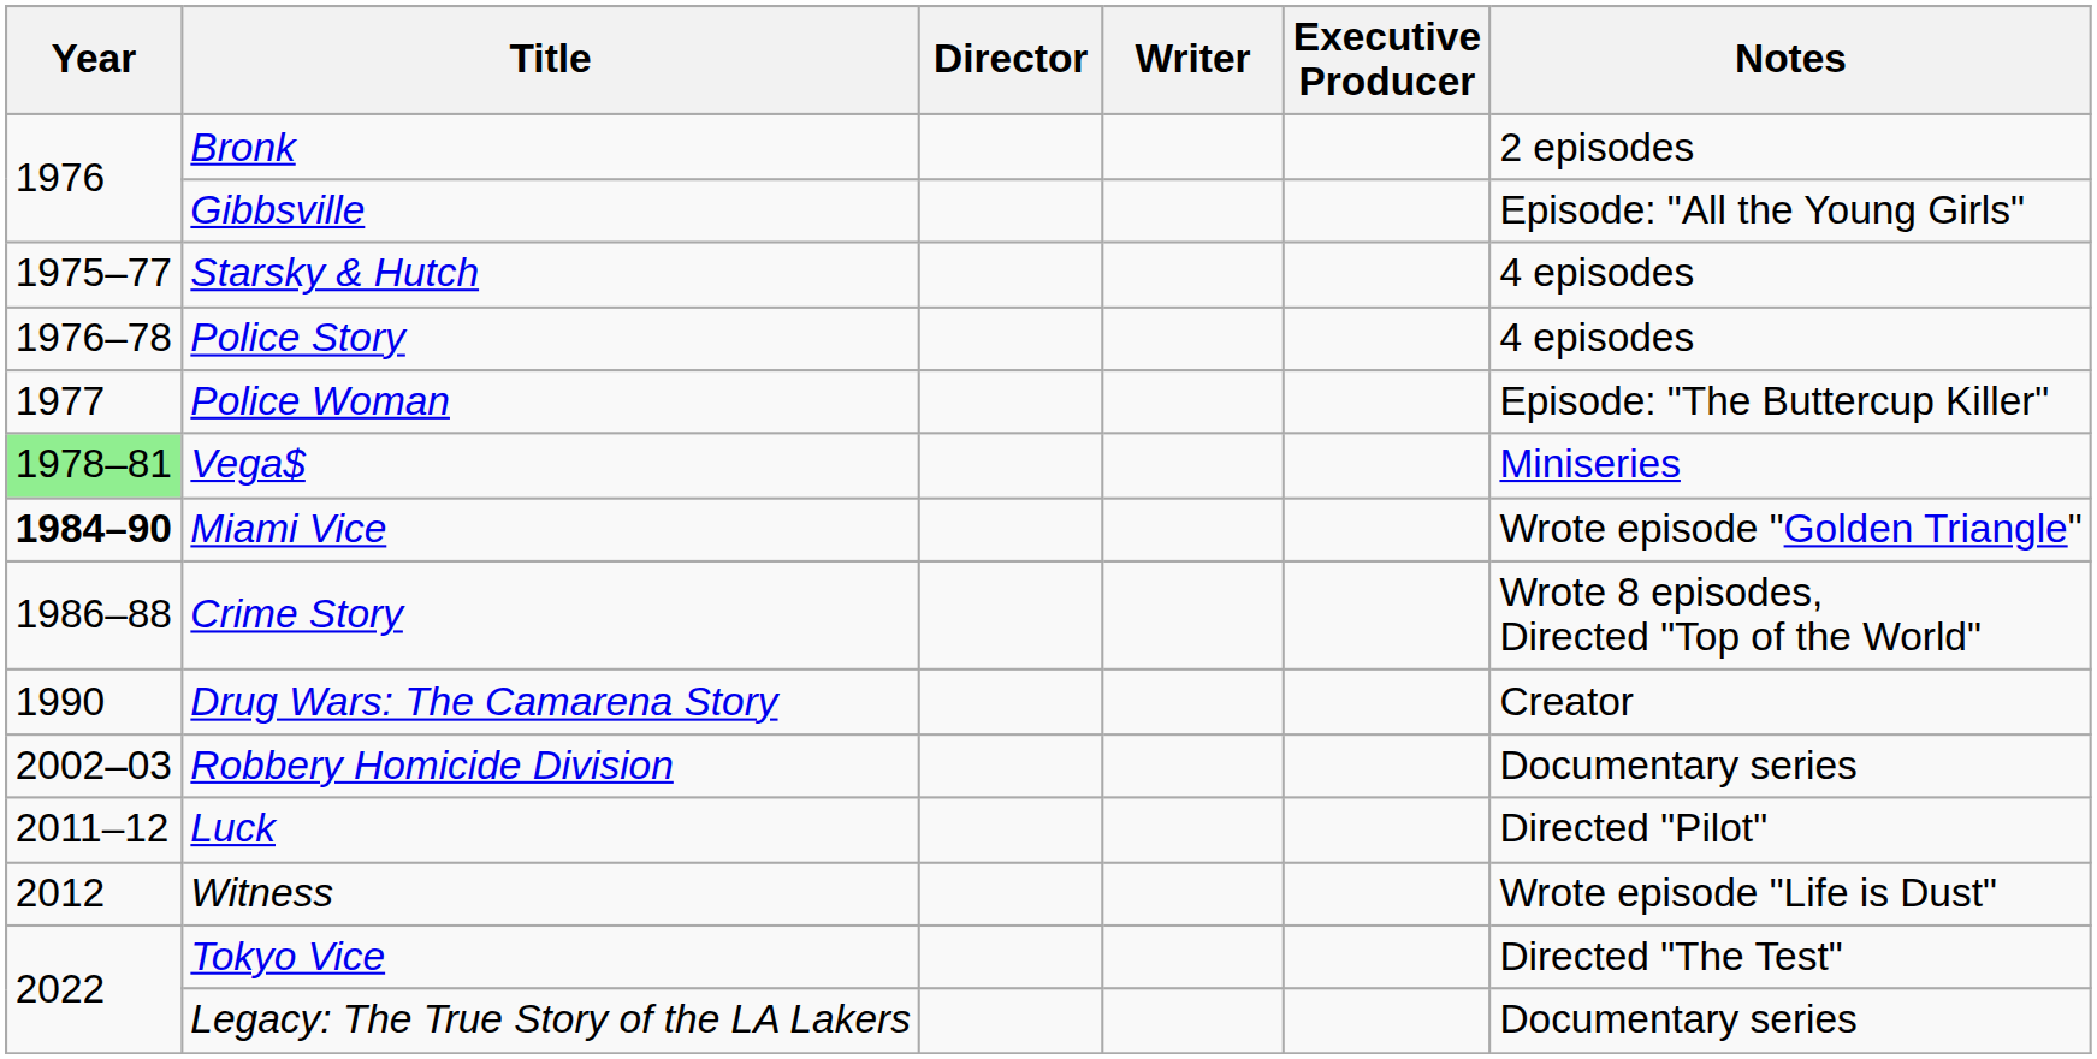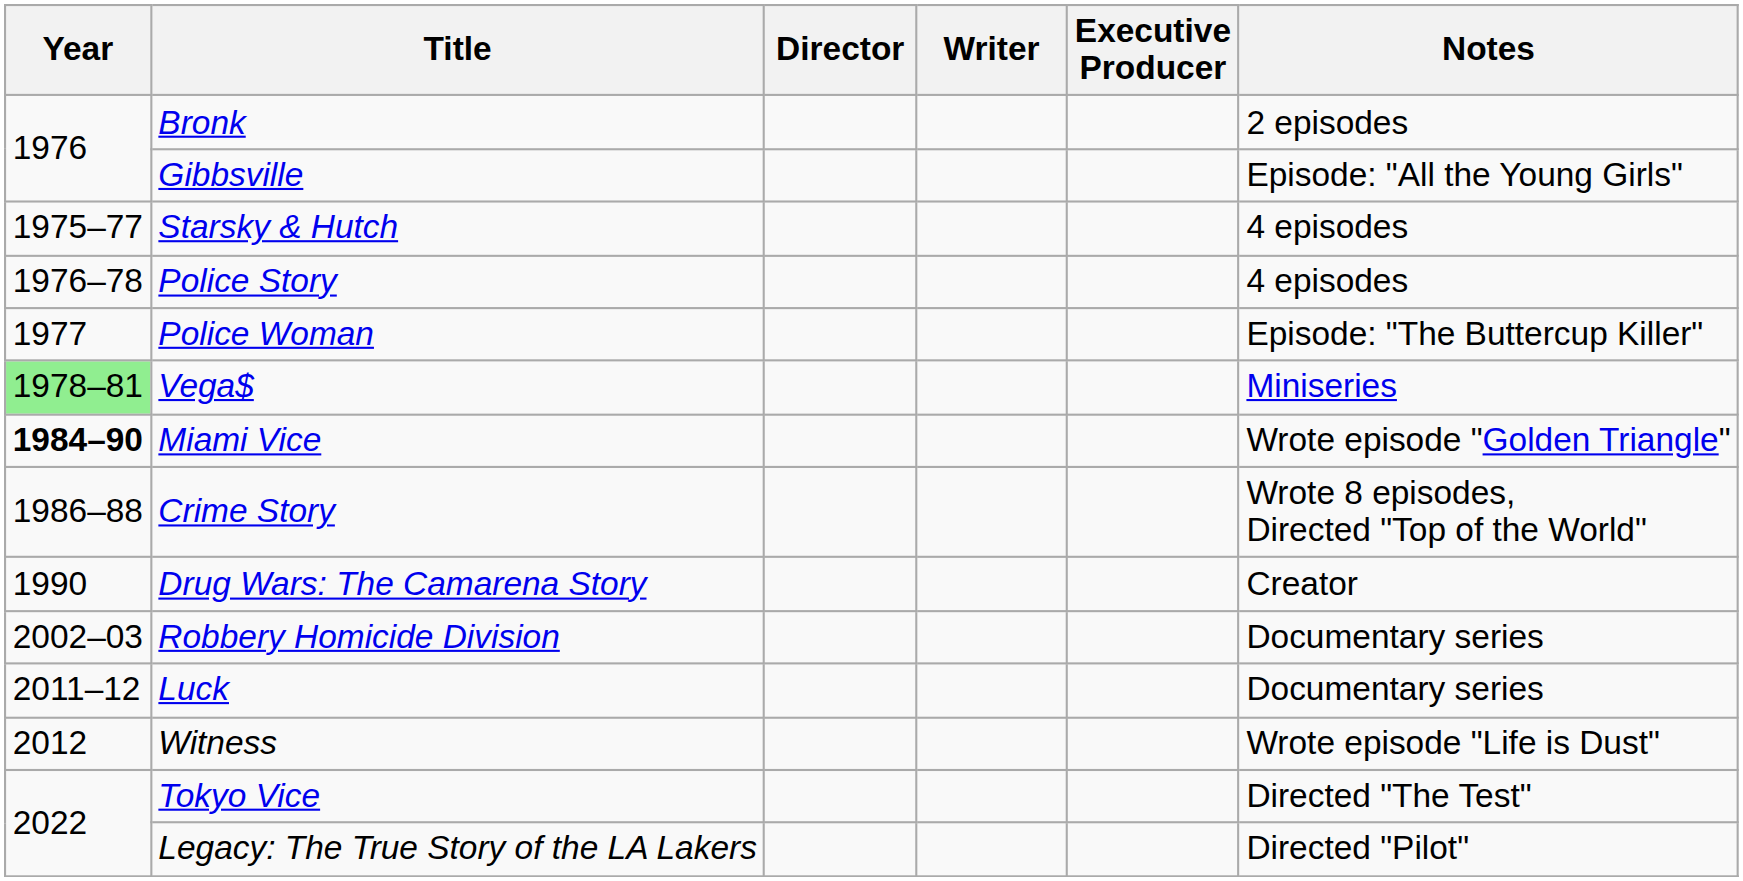 <table class="wikitable">
 <tr>
 <th>Year</th>
 <th>Title</th>
 <th width=65>Director</th>
 <th width=65>Writer</th>
 <th width=65>Executive<br>Producer</th>
 <th>Notes</th>
 </tr>
 <tr>
 <td rowspan=2>1976</td>
 <td><em><a href='#'>Bronk</a></em></td>
 <td></td>
 <td></td>
 <td></td>
 <td>2 episodes</td>
 </tr>
 <tr>
 <td><a href='#'><em>Gibbsville</em></a></td>
 <td></td>
 <td></td>
 <td></td>
 <td>Episode: "All the Young Girls"</td>
 </tr>
 <tr>
 <td>1975–77</td>
 <td><em><a href='#'>Starsky & Hutch</a></em></td>
 <td></td>
 <td></td>
 <td></td>
 <td>4 episodes</td>
 </tr>
 <tr>
 <td>1976–78</td>
 <td><em><a href='#'>Police Story</a></em></td>
 <td></td>
 <td></td>
 <td></td>
 <td>4 episodes</td>
 </tr>
 <tr>
 <td>1977</td>
 <td><em><a href='#'>Police Woman</a></em></td>
 <td></td>
 <td></td>
 <td></td>
 <td>Episode: "The Buttercup Killer"</td>
 </tr>
 <tr>
 <td style="background: lightgreen;">1978–81</td>
 <td><em><a href='#'>Vega$</a></em></td>
 <td></td>
 <td></td>
 <td></td>
 <td><a href='#'>Miniseries</a></td>
 </tr>
 <tr>
 <td><strong>1984–90</strong></td>
 <td><em><a href='#'>Miami Vice</a></em></td>
 <td></td>
 <td></td>
 <td></td>
 <td>Wrote episode "<a href='#'>Golden Triangle</a>"</td>
 </tr>
 <tr>
 <td>1986–88</td>
 <td><em><a href='#'>Crime Story</a></em></td>
 <td></td>
 <td></td>
 <td></td>
 <td>Wrote 8 episodes,<br>Directed "Top of the World"</td>
 </tr>
 <tr>
 <td>1990</td>
 <td><em><a href='#'>Drug Wars: The Camarena Story</a></em></td>
 <td></td>
 <td></td>
 <td></td>
 <td>Creator</td>
 </tr>
 <tr>
 <td>2002–03</td>
 <td><em><a href='#'>Robbery Homicide Division</a></em></td>
 <td></td>
 <td></td>
 <td></td>
 <td>Documentary series</td>
 </tr>
 <tr>
 <td>2011–12</td>
 <td><em><a href='#'>Luck</a></em></td>
 <td></td>
 <td></td>
 <td></td>
-<td>Directed "Pilot"</td>
+<td>Documentary series</td>
 </tr>
 <tr>
 <td>2012</td>
 <td><em>Witness</em></td>
 <td></td>
 <td></td>
 <td></td>
 <td>Wrote episode "Life is Dust"</td>
 </tr>
 <tr>
 <td rowspan=2>2022</td>
 <td><em><a href='#'>Tokyo Vice</a></em></td>
 <td></td>
 <td></td>
 <td></td>
 <td>Directed "The Test"</td>
 </tr>
 <tr>
 <td><em>Legacy: The True Story of the LA Lakers</em></td>
 <td></td>
 <td></td>
 <td></td>
-<td>Documentary series</td>
+<td>Directed "Pilot"</td>
 </tr>
 <tr>
 </tr>
 </table>
